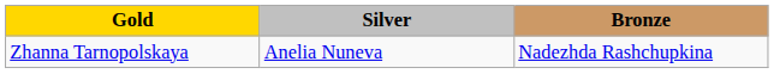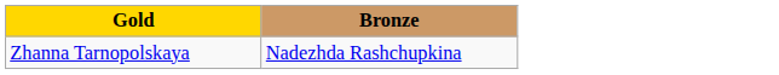 <table class="wikitable" style="text-align:left">
 <tr align="center">
 <td width=200 bgcolor=gold><strong>Gold</strong></td>
-<td width=200 bgcolor=silver><strong>Silver</strong></td>
 <td width=200 bgcolor=CC9966><strong>Bronze</strong></td>
 </tr>
 <tr>
 <td><a href='#'>Zhanna Tarnopolskaya</a><br><em></em></td>
-<td><a href='#'>Anelia Nuneva</a><br><em></em></td>
 <td><a href='#'>Nadezhda Rashchupkina</a><br><em></em></td>
 </tr>
 </table>
